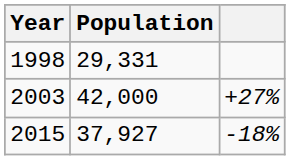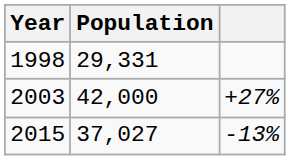 <table class="wikitable">
 <tr>
 <th>Year</th>
 <th>Population</th>
 <th></th>
 </tr>
 <tr>
 <td>1998</td>
 <td>29,331</td>
 <td></td>
 </tr>
 <tr>
 <td>2003</td>
 <td>42,000</td>
 <td><em>+27%</em></td>
 </tr>
 <tr>
 <td>2015</td>
-<td>37,927</td>
-<td><em>-18%</em></td>
+<td>37,027</td>
+<td><em>-13%</em></td>
 </tr>
 </table>
